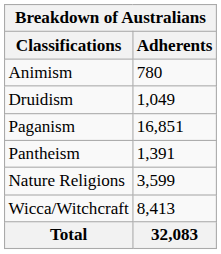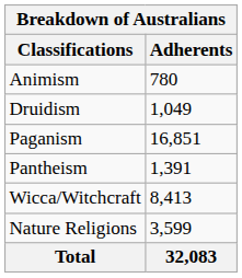 <table class="wikitable sortable floatright">
 <tr>
 <th colspan="2">Breakdown of Australians</th>
 </tr>
 <tr>
 <th>Classifications</th>
 <th>Adherents</th>
 </tr>
 <tr>
 <td>Animism</td>
 <td>780</td>
 </tr>
 <tr>
 <td>Druidism</td>
 <td>1,049</td>
 </tr>
 <tr>
 <td>Paganism</td>
 <td>16,851</td>
 </tr>
 <tr>
 <td>Pantheism</td>
 <td>1,391</td>
 </tr>
 <tr>
+<td>Wicca/Witchcraft</td>
+<td>8,413</td>
+</tr>
+<tr>
 <td>Nature Religions</td>
 <td>3,599</td>
-</tr>
-<tr>
-<td>Wicca/Witchcraft</td>
-<td>8,413</td>
 </tr>
 <tr>
 <th>Total</th>
 <th>32,083</th>
 </tr>
 </table>
